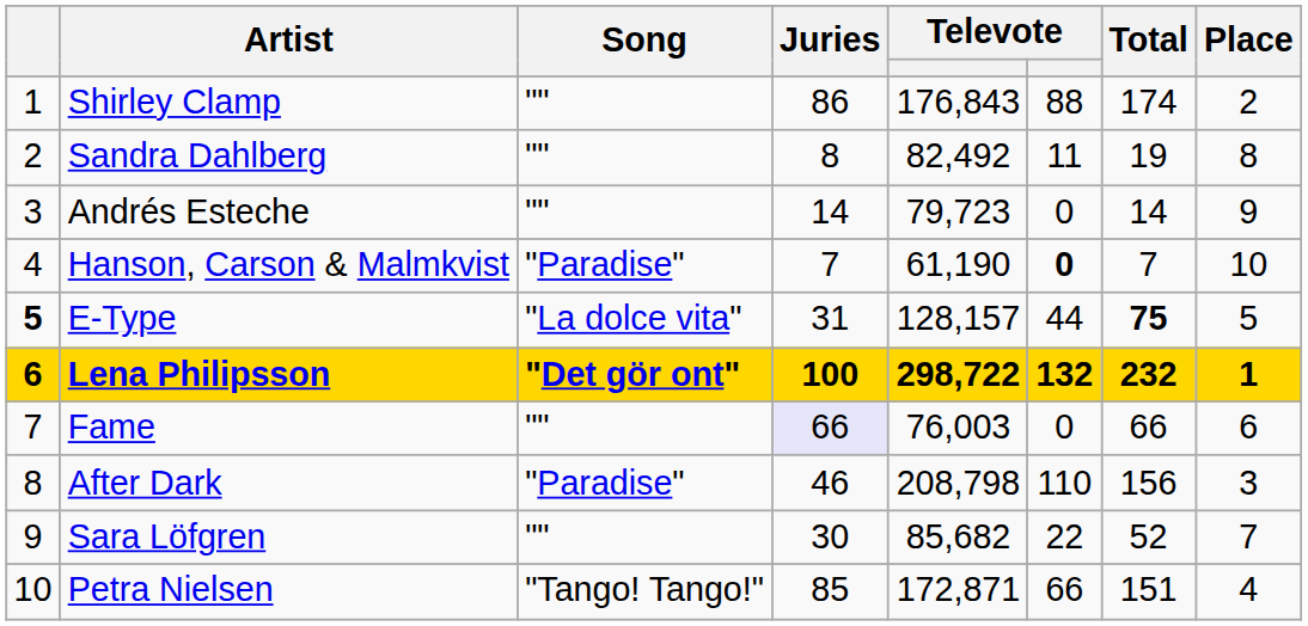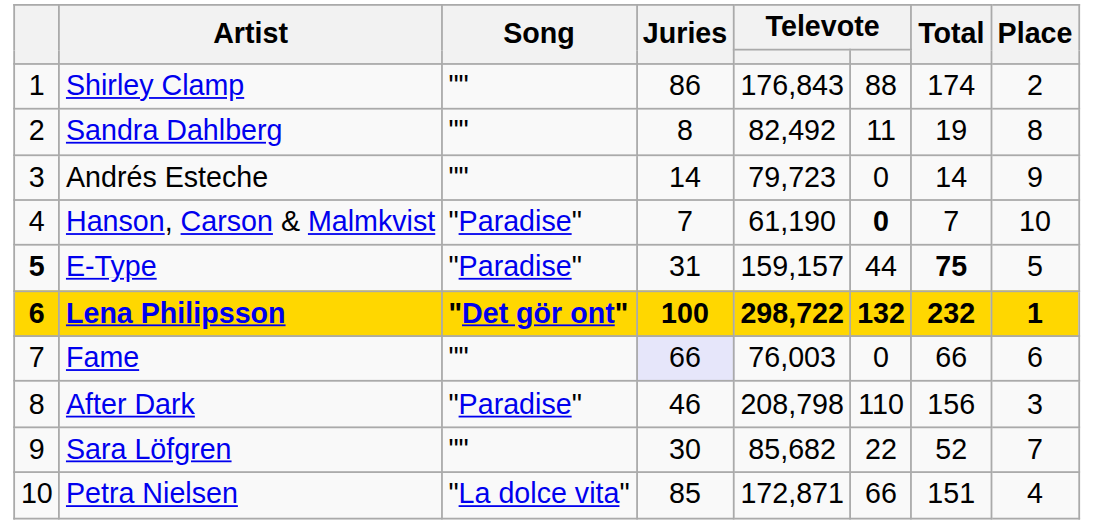 <table class="sortable wikitable" style="margin: 1em auto 1em auto; text-align:center;">
 <tr>
 <th rowspan="2"></th>
 <th rowspan="2">Artist</th>
 <th rowspan="2">Song</th>
 <th rowspan="2">Juries</th>
 <th colspan="2">Televote</th>
 <th rowspan="2">Total</th>
 <th rowspan="2">Place</th>
 </tr>
 <tr>
 <th></th>
 <th></th>
 </tr>
 <tr>
 <td>1</td>
 <td align="left"><a href='#'>Shirley Clamp</a></td>
 <td align="left">""</td>
 <td>86</td>
 <td>176,843</td>
 <td>88</td>
 <td>174</td>
 <td>2</td>
 </tr>
 <tr>
 <td>2</td>
 <td align="left"><a href='#'>Sandra Dahlberg</a></td>
 <td align="left">""</td>
 <td>8</td>
 <td>82,492</td>
 <td>11</td>
 <td>19</td>
 <td>8</td>
 </tr>
 <tr>
 <td>3</td>
 <td align="left">Andrés Esteche</td>
 <td align="left">""</td>
 <td>14</td>
 <td>79,723</td>
 <td>0</td>
 <td>14</td>
 <td>9</td>
 </tr>
 <tr>
 <td>4</td>
 <td align="left"><a href='#'>Hanson</a>, <a href='#'>Carson</a> & <a href='#'>Malmkvist</a></td>
 <td align="left">"<a href='#'>Paradise</a>"</td>
 <td>7</td>
 <td>61,190</td>
 <td><strong>0</strong></td>
 <td>7</td>
 <td>10</td>
 </tr>
 <tr>
 <td><strong>5</strong></td>
 <td align="left"><a href='#'>E-Type</a></td>
-<td align="left">"<a href='#'><span>La dolce vita</span></a>"</td>
+<td align="left">"<a href='#'>Paradise</a>"</td>
 <td>31</td>
-<td>128,157</td>
+<td>159,157</td>
 <td>44</td>
 <td><strong>75</strong></td>
 <td>5</td>
 </tr>
 <tr style="background:gold;">
 <td><strong>6</strong></td>
 <td align="left"><strong><a href='#'>Lena Philipsson</a></strong></td>
 <td align="left"><strong>"<a href='#'><span>Det gör ont</span></a>"</strong></td>
 <td><strong>100</strong></td>
 <td><strong>298,722</strong></td>
 <td><strong>132</strong></td>
 <td><strong>232</strong></td>
 <td><strong>1</strong></td>
 </tr>
 <tr>
 <td>7</td>
 <td align="left"><a href='#'>Fame</a></td>
 <td align="left">""</td>
 <td style="background: lavender;">66</td>
 <td>76,003</td>
 <td>0</td>
 <td>66</td>
 <td>6</td>
 </tr>
 <tr>
 <td>8</td>
 <td align="left"><a href='#'>After Dark</a></td>
 <td align="left">"<a href='#'>Paradise</a>"</td>
 <td>46</td>
 <td>208,798</td>
 <td>110</td>
 <td>156</td>
 <td>3</td>
 </tr>
 <tr>
 <td>9</td>
 <td align="left"><a href='#'>Sara Löfgren</a></td>
 <td align="left">""</td>
 <td>30</td>
 <td>85,682</td>
 <td>22</td>
 <td>52</td>
 <td>7</td>
 </tr>
 <tr>
 <td>10</td>
 <td align="left"><a href='#'>Petra Nielsen</a></td>
-<td align="left">"Tango! Tango!"</td>
+<td align="left">"<a href='#'><span>La dolce vita</span></a>"</td>
 <td>85</td>
 <td>172,871</td>
 <td>66</td>
 <td>151</td>
 <td>4</td>
 </tr>
 </table>
